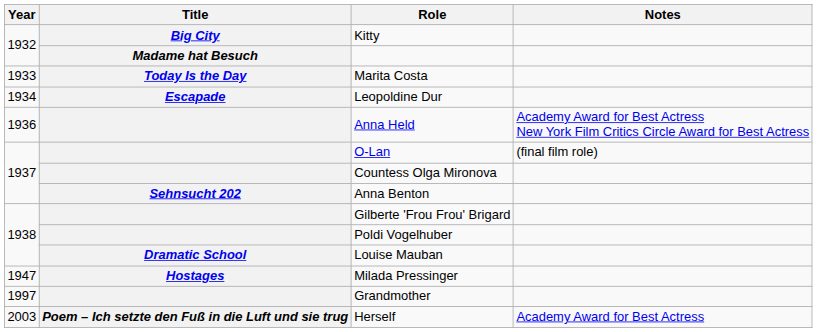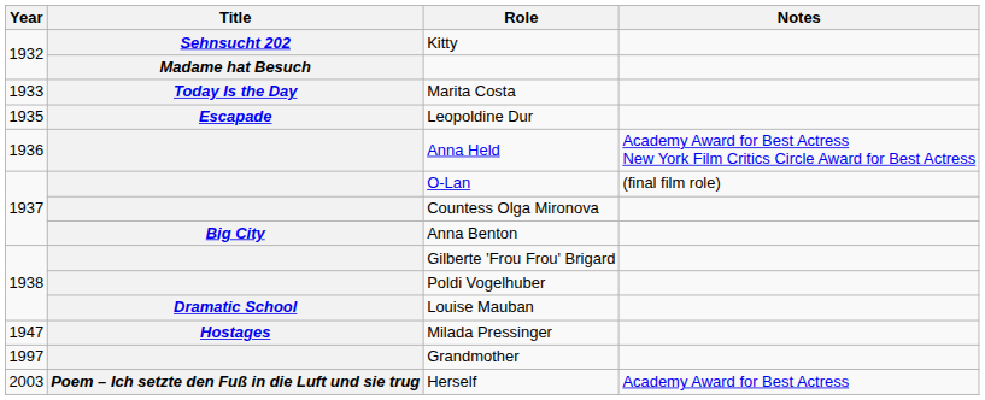 <table class="wikitable plainrowheaders sortable">
 <tr>
 <th scope="col">Year</th>
 <th scope="col">Title</th>
 <th scope="col">Role</th>
 <th scope="col" class="unsortable">Notes</th>
 </tr>
 <tr>
 <td rowspan="2">1932</td>
-<th scope="row"><em><a href='#'>Big City</a></em></th>
+<th scope="row"><em><a href='#'>Sehnsucht 202</a></em></th>
 <td>Kitty</td>
 <td></td>
 </tr>
 <tr>
 <th scope="row"><em>Madame hat Besuch</em></th>
 <td></td>
 <td></td>
 </tr>
 <tr>
 <td>1933</td>
 <th scope="row"><em><a href='#'>Today Is the Day</a></em></th>
 <td>Marita Costa</td>
 <td></td>
 </tr>
 <tr>
-<td>1934</td>
+<td>1935</td>
 <th scope="row"><em><a href='#'>Escapade</a></em></th>
 <td>Leopoldine Dur</td>
 <td></td>
 </tr>
 <tr>
 <td>1936</td>
 <th scope="row"><em></em></th>
 <td><a href='#'>Anna Held</a></td>
 <td><a href='#'>Academy Award for Best Actress</a><br><a href='#'>New York Film Critics Circle Award for Best Actress</a></td>
 </tr>
 <tr>
 <td rowspan="3">1937</td>
 <th scope="row"><em></em></th>
 <td><a href='#'>O-Lan</a></td>
 <td>(final film role)</td>
 </tr>
 <tr>
 <th scope="row"><em></em></th>
 <td>Countess Olga Mironova</td>
 <td></td>
 </tr>
 <tr>
-<th scope="row"><em><a href='#'>Sehnsucht 202</a></em></th>
+<th scope="row"><em><a href='#'>Big City</a></em></th>
 <td>Anna Benton</td>
 <td></td>
 </tr>
 <tr>
 <td rowspan="3">1938</td>
 <th scope="row"><em></em></th>
 <td>Gilberte 'Frou Frou' Brigard</td>
 <td></td>
 </tr>
 <tr>
 <th scope="row"><em></em></th>
 <td>Poldi Vogelhuber</td>
 <td></td>
 </tr>
 <tr>
 <th scope="row"><em><a href='#'>Dramatic School</a></em></th>
 <td>Louise Mauban</td>
 <td></td>
 </tr>
 <tr>
 <td>1947</td>
 <th scope="row"><em><a href='#'>Hostages</a></em></th>
 <td>Milada Pressinger</td>
 <td></td>
 </tr>
 <tr>
 <td>1997</td>
 <th scope="row"><em></em></th>
 <td>Grandmother</td>
 <td></td>
 </tr>
 <tr>
 <td>2003</td>
 <th scope="row"><em>Poem – Ich setzte den Fuß in die Luft und sie trug</em></th>
 <td>Herself</td>
 <td><a href='#'>Academy Award for Best Actress</a></td>
 </tr>
 </table>
